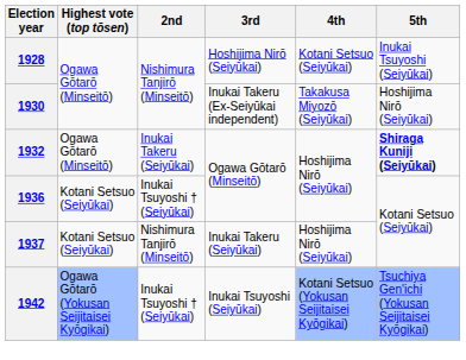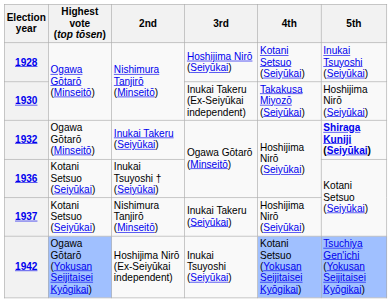 <table class="wikitable" border="1">
 <tr>
 <th>Election<br>year</th>
 <th>Highest vote<br>(<em>top tōsen</em>)</th>
 <th>2nd</th>
 <th>3rd</th>
 <th>4th</th>
 <th>5th</th>
 </tr>
 <tr>
 <th><a href='#'>1928</a></th>
 <td rowspan="2" ><a href='#'>Ogawa Gōtarō</a><br>(<a href='#'>Minseitō</a>)</td>
 <td rowspan="2" ><a href='#'>Nishimura Tanjirō</a><br>(<a href='#'>Minseitō</a>)</td>
 <td><a href='#'>Hoshijima Nirō</a><br>(<a href='#'>Seiyūkai</a>)</td>
 <td><a href='#'>Kotani Setsuo</a><br>(<a href='#'>Seiyūkai</a>)</td>
 <td><a href='#'>Inukai Tsuyoshi</a><br>(<a href='#'>Seiyūkai</a>)</td>
 </tr>
 <tr>
 <th><a href='#'>1930</a></th>
 <td>Inukai Takeru<br>(Ex-Seiyūkai independent)</td>
 <td><a href='#'>Takakusa Miyozō</a><br>(<a href='#'>Seiyūkai</a>)</td>
 <td>Hoshijima Nirō<br>(<a href='#'>Seiyūkai</a>)</td>
 </tr>
 <tr>
 <th><a href='#'>1932</a></th>
 <td>Ogawa Gōtarō<br>(<a href='#'>Minseitō</a>)</td>
 <td><a href='#'>Inukai Takeru</a><br>(<a href='#'>Seiyūkai</a>)</td>
 <td rowspan="2" >Ogawa Gōtarō<br>(<a href='#'>Minseitō</a>)</td>
 <td rowspan="2" >Hoshijima Nirō<br>(<a href='#'>Seiyūkai</a>)</td>
 <td><strong><a href='#'>Shiraga Kuniji</a><br>(<a href='#'>Seiyūkai</a>)</strong></td>
 </tr>
 <tr>
 <th><a href='#'>1936</a></th>
 <td>Kotani Setsuo<br>(<a href='#'>Seiyūkai</a>)</td>
 <td>Inukai Tsuyoshi †<br>(<a href='#'>Seiyūkai</a>)</td>
 <td rowspan="2" >Kotani Setsuo<br>(<a href='#'>Seiyūkai</a>)</td>
 </tr>
 <tr>
 <th><a href='#'>1937</a></th>
 <td>Kotani Setsuo<br>(<a href='#'>Seiyūkai</a>)</td>
 <td>Nishimura Tanjirō<br>(<a href='#'>Minseitō</a>)</td>
 <td>Inukai Takeru<br>(<a href='#'>Seiyūkai</a>)</td>
 <td>Hoshijima Nirō<br>(<a href='#'>Seiyūkai</a>)</td>
 </tr>
 <tr>
 <th><a href='#'>1942</a></th>
 <td bgcolor="#A0C0FF">Ogawa Gōtarō<br> (<a href='#'>Yokusan Seijitaisei Kyōgikai</a>)</td>
-<td>Inukai Tsuyoshi †<br>(<a href='#'>Seiyūkai</a>)</td>
+<td>Hoshijima Nirō<br>(Ex-Seiyūkai independent)</td>
 <td>Inukai Tsuyoshi<br>(<a href='#'>Seiyūkai</a>)</td>
 <td bgcolor="#A0C0FF">Kotani Setsuo<br> (<a href='#'>Yokusan Seijitaisei Kyōgikai</a>)</td>
 <td bgcolor="#A0C0FF"><a href='#'>Tsuchiya Gen'ichi</a><br> (<a href='#'>Yokusan Seijitaisei Kyōgikai</a>)</td>
 </tr>
 </table>
